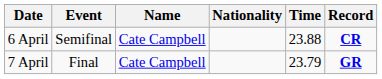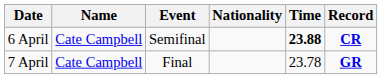 <table class=wikitable style=text-align:center>
 <tr>
 <th>Date</th>
+<th>Name</th>
 <th>Event</th>
-<th>Name</th>
 <th>Nationality</th>
 <th>Time</th>
 <th>Record</th>
 </tr>
 <tr>
 <td>6 April</td>
+<td align=left><a href='#'>Cate Campbell</a></td>
 <td>Semifinal</td>
-<td align=left><a href='#'>Cate Campbell</a></td>
 <td align=left></td>
-<td>23.88</td>
+<td><strong>23.88</strong></td>
 <td><strong><a href='#'>CR</a></strong></td>
 </tr>
 <tr>
 <td>7 April</td>
+<td align=left><a href='#'>Cate Campbell</a></td>
 <td>Final</td>
-<td align=left><a href='#'>Cate Campbell</a></td>
 <td align=left></td>
-<td>23.79</td>
+<td>23.78</td>
 <td><strong><a href='#'>GR</a></strong></td>
 </tr>
 </table>
